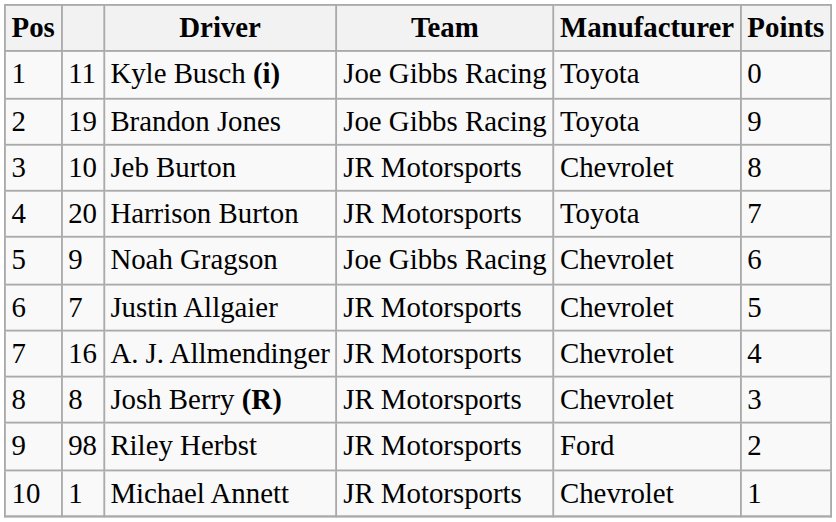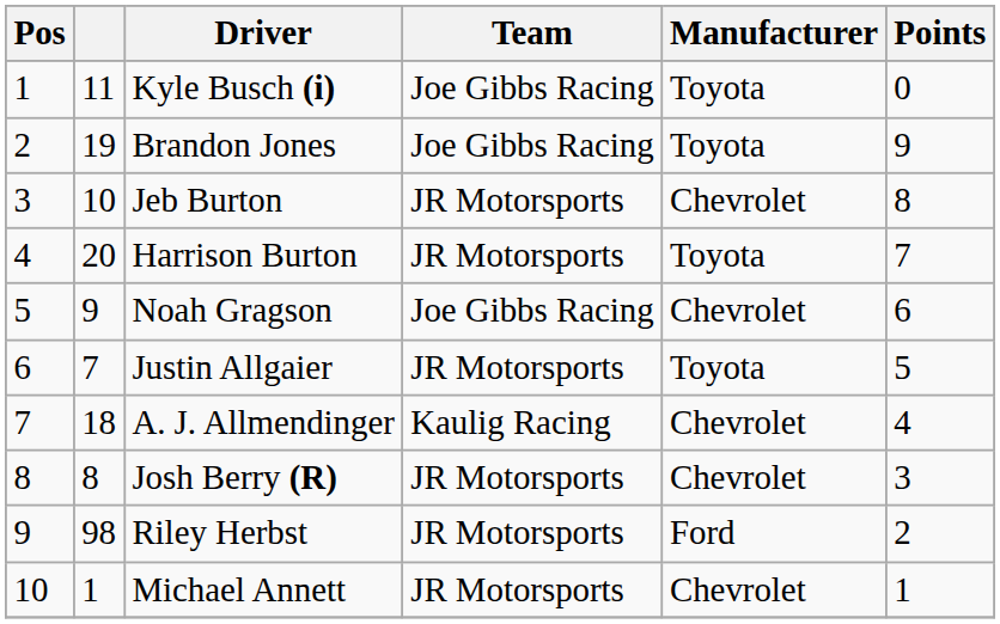 <table class="wikitable" style="font-size:98%">
 <tr>
 <th>Pos</th>
 <th></th>
 <th>Driver</th>
 <th>Team</th>
 <th>Manufacturer</th>
 <th>Points</th>
 </tr>
 <tr>
 <td>1</td>
 <td>11</td>
 <td>Kyle Busch <strong>(i)</strong></td>
 <td>Joe Gibbs Racing</td>
 <td>Toyota</td>
 <td>0</td>
 </tr>
 <tr>
 <td>2</td>
 <td>19</td>
 <td>Brandon Jones</td>
 <td>Joe Gibbs Racing</td>
 <td>Toyota</td>
 <td>9</td>
 </tr>
 <tr>
 <td>3</td>
 <td>10</td>
 <td>Jeb Burton</td>
 <td>JR Motorsports</td>
 <td>Chevrolet</td>
 <td>8</td>
 </tr>
 <tr>
 <td>4</td>
 <td>20</td>
 <td>Harrison Burton</td>
 <td>JR Motorsports</td>
 <td>Toyota</td>
 <td>7</td>
 </tr>
 <tr>
 <td>5</td>
 <td>9</td>
 <td>Noah Gragson</td>
 <td>Joe Gibbs Racing</td>
 <td>Chevrolet</td>
 <td>6</td>
 </tr>
 <tr>
 <td>6</td>
 <td>7</td>
 <td>Justin Allgaier</td>
 <td>JR Motorsports</td>
-<td>Chevrolet</td>
+<td>Toyota</td>
 <td>5</td>
 </tr>
 <tr>
 <td>7</td>
-<td>16</td>
+<td>18</td>
 <td>A. J. Allmendinger</td>
-<td>JR Motorsports</td>
+<td>Kaulig Racing</td>
 <td>Chevrolet</td>
 <td>4</td>
 </tr>
 <tr>
 <td>8</td>
 <td>8</td>
 <td>Josh Berry <strong>(R)</strong></td>
 <td>JR Motorsports</td>
 <td>Chevrolet</td>
 <td>3</td>
 </tr>
 <tr>
 <td>9</td>
 <td>98</td>
 <td>Riley Herbst</td>
 <td>JR Motorsports</td>
 <td>Ford</td>
 <td>2</td>
 </tr>
 <tr>
 <td>10</td>
 <td>1</td>
 <td>Michael Annett</td>
 <td>JR Motorsports</td>
 <td>Chevrolet</td>
 <td>1</td>
 </tr>
 <tr>
 </tr>
 </table>
